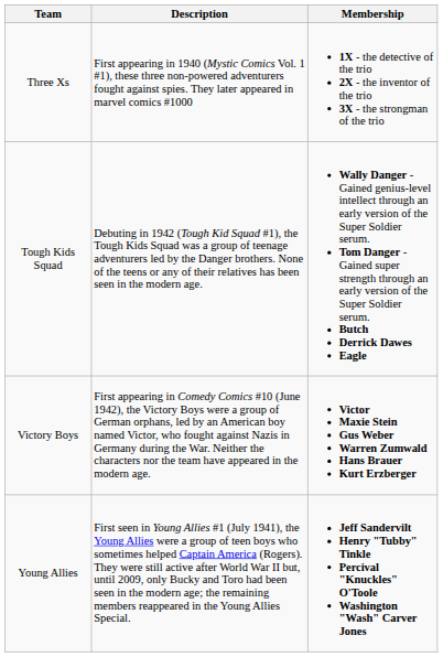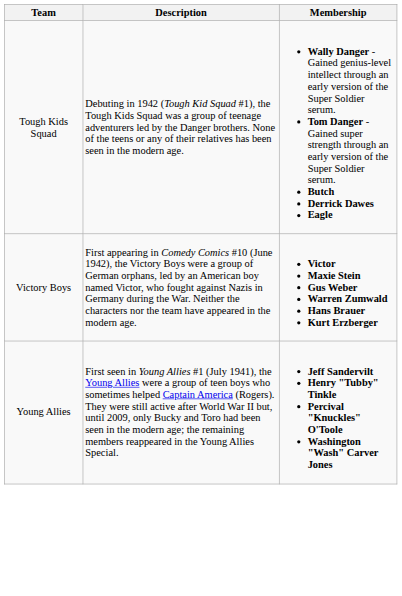 <table class="wikitable sortable" style="width:97%;">
 <tr>
 <th width=20%>Team</th>
 <th width=50%>Description</th>
 <th width=30%>Membership</th>
-</tr>
-<tr>
-<td align=center>Three Xs</td>
-<td>First appearing in 1940 (<em>Mystic Comics</em> Vol. 1 #1), these three non-powered adventurers fought against spies. They later appeared in marvel comics #1000</td>
-<td><br><ul><li><span><strong>1X</strong></span>  - the detective of the trio</li><li><span><strong>2X</strong></span>  - the inventor of the trio</li><li><span><strong>3X</strong></span>  - the strongman of the trio</li></ul></td>
 </tr>
 <tr>
 <td align=center>Tough Kids Squad</td>
 <td>Debuting in 1942 (<em>Tough Kid Squad</em> #1), the Tough Kids Squad was a group of teenage adventurers led by the Danger brothers. None of the teens or any of their relatives has been seen in the modern age.</td>
 <td><br><ul><li><span><strong>Wally Danger</strong></span> - Gained genius-level intellect through an early version of the Super Soldier serum.</li><li><span><strong>Tom Danger</strong></span> - Gained super strength through an early version of the Super Soldier serum.</li><li><span><strong>Butch </strong></span></li><li><span><strong>Derrick Dawes</strong></span></li><li><span><strong>Eagle </strong></span></li></ul></td>
 </tr>
 <tr>
 <td align=center>Victory Boys</td>
 <td>First appearing in <em>Comedy Comics</em> #10 (June 1942), the Victory Boys were a group of German orphans, led by an American boy named Victor, who fought against Nazis in Germany during the War. Neither the characters nor the team have appeared in the modern age.</td>
 <td><br><ul><li><span><strong>Victor </strong></span></li><li><span><strong>Maxie Stein</strong></span></li><li><span><strong>Gus Weber</strong></span></li><li><span><strong>Warren Zumwald</strong></span></li><li><span><strong>Hans Brauer</strong></span></li><li><span><strong>Kurt Erzberger</strong></span></li></ul></td>
 </tr>
 <tr>
 <td align=center>Young Allies</td>
 <td>First seen in <em>Young Allies</em> #1 (July 1941), the <a href='#'>Young Allies</a> were a group of teen boys who sometimes helped <a href='#'>Captain America</a> (Rogers). They were still active after World War II but, until 2009, only Bucky and Toro had been seen in the modern age; the remaining members reappeared in the Young Allies Special.</td>
 <td><br><ul><li><span><strong>Jeff Sandervilt</strong></span></li><li><span><strong>Henry "Tubby" Tinkle</strong></span></li><li><span><strong>Percival "Knuckles" O'Toole</strong></span></li><li><span><strong>Washington "Wash" Carver Jones</strong></span></li></ul></td>
 </tr>
 </table>
